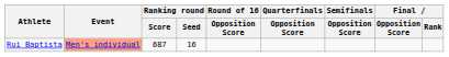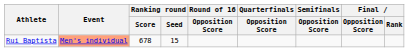 <table class="wikitable" style="text-align:center; font-size:90%">
 <tr>
 <th rowspan="2">Athlete</th>
 <th rowspan="2">Event</th>
 <th colspan="2">Ranking round</th>
 <th>Round of 16</th>
 <th>Quarterfinals</th>
 <th>Semifinals</th>
 <th colspan="2">Final / </th>
 </tr>
 <tr style="font-size:95%">
 <th>Score</th>
 <th>Seed</th>
 <th>Opposition<br>Score</th>
 <th>Opposition<br>Score</th>
 <th>Opposition<br>Score</th>
 <th>Opposition<br>Score</th>
 <th>Rank</th>
 </tr>
 <tr>
 <td align="left"><a href='#'>Rui Baptista</a></td>
 <td align="left" style="background: lightsalmon;"><a href='#'>Men's individual</a></td>
-<td>687</td>
-<td>16</td>
+<td>678</td>
+<td>15</td>
 <td><br></td>
 <td></td>
 <td></td>
 <td></td>
 <td></td>
 </tr>
 </table>
